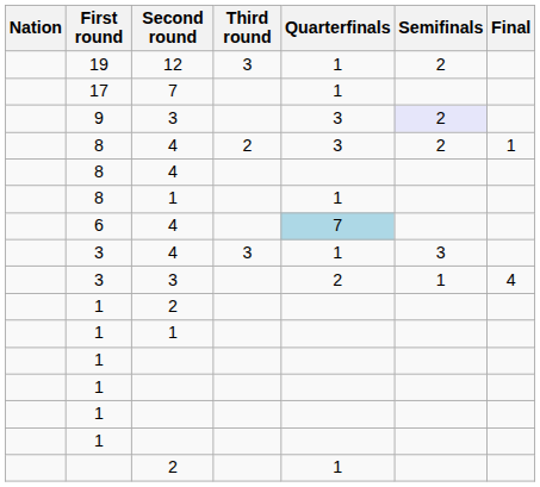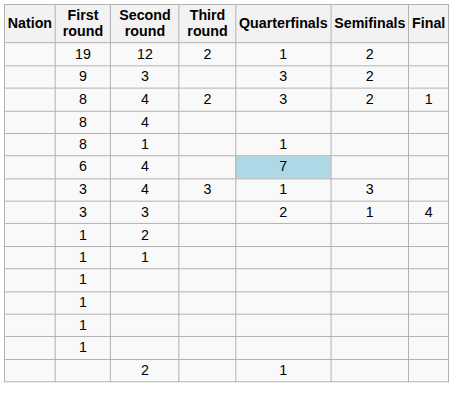 <table class="wikitable sortable" style="text-align: center; width:500px ">
 <tr>
 <th>Nation</th>
 <th>First round</th>
 <th>Second round</th>
 <th>Third round</th>
 <th>Quarterfinals</th>
 <th>Semifinals</th>
 <th>Final</th>
 </tr>
 <tr>
 <td></td>
 <td>19</td>
 <td>12</td>
-<td>3</td>
+<td>2</td>
 <td>1</td>
 <td>2</td>
-<td></td>
-</tr>
-<tr>
-<td></td>
-<td>17</td>
-<td>7</td>
-<td></td>
-<td>1</td>
-<td></td>
 <td></td>
 </tr>
 <tr>
 <td></td>
 <td>9</td>
 <td>3</td>
 <td></td>
 <td>3</td>
-<td style="background: lavender;">2</td>
+<td>2</td>
 <td></td>
 </tr>
 <tr>
 <td></td>
 <td>8</td>
 <td>4</td>
 <td>2</td>
 <td>3</td>
 <td>2</td>
 <td>1</td>
 </tr>
 <tr>
 <td></td>
 <td>8</td>
 <td>4</td>
 <td></td>
 <td></td>
 <td></td>
 <td></td>
 </tr>
 <tr>
 <td></td>
 <td>8</td>
 <td>1</td>
 <td></td>
 <td>1</td>
 <td></td>
 <td></td>
 </tr>
 <tr>
 <td></td>
 <td>6</td>
 <td>4</td>
 <td></td>
 <td style="background: lightblue;">7</td>
 <td></td>
 <td></td>
 </tr>
 <tr>
 <td></td>
 <td>3</td>
 <td>4</td>
 <td>3</td>
 <td>1</td>
 <td>3</td>
 <td></td>
 </tr>
 <tr>
 <td></td>
 <td>3</td>
 <td>3</td>
 <td></td>
 <td>2</td>
 <td>1</td>
 <td>4</td>
 </tr>
 <tr>
 <td></td>
 <td>1</td>
 <td>2</td>
 <td></td>
 <td></td>
 <td></td>
 <td></td>
 </tr>
 <tr>
 <td></td>
 <td>1</td>
 <td>1</td>
 <td></td>
 <td></td>
 <td></td>
 <td></td>
 </tr>
 <tr>
 <td></td>
 <td>1</td>
 <td></td>
 <td></td>
 <td></td>
 <td></td>
 <td></td>
 </tr>
 <tr>
 <td></td>
 <td>1</td>
 <td></td>
 <td></td>
 <td></td>
 <td></td>
 <td></td>
 </tr>
 <tr>
 <td></td>
 <td>1</td>
 <td></td>
 <td></td>
 <td></td>
 <td></td>
 <td></td>
 </tr>
 <tr>
 <td></td>
 <td>1</td>
 <td></td>
 <td></td>
 <td></td>
 <td></td>
 <td></td>
 </tr>
 <tr>
 <td></td>
 <td></td>
 <td>2</td>
 <td></td>
 <td>1</td>
 <td></td>
 <td></td>
 </tr>
 </table>
